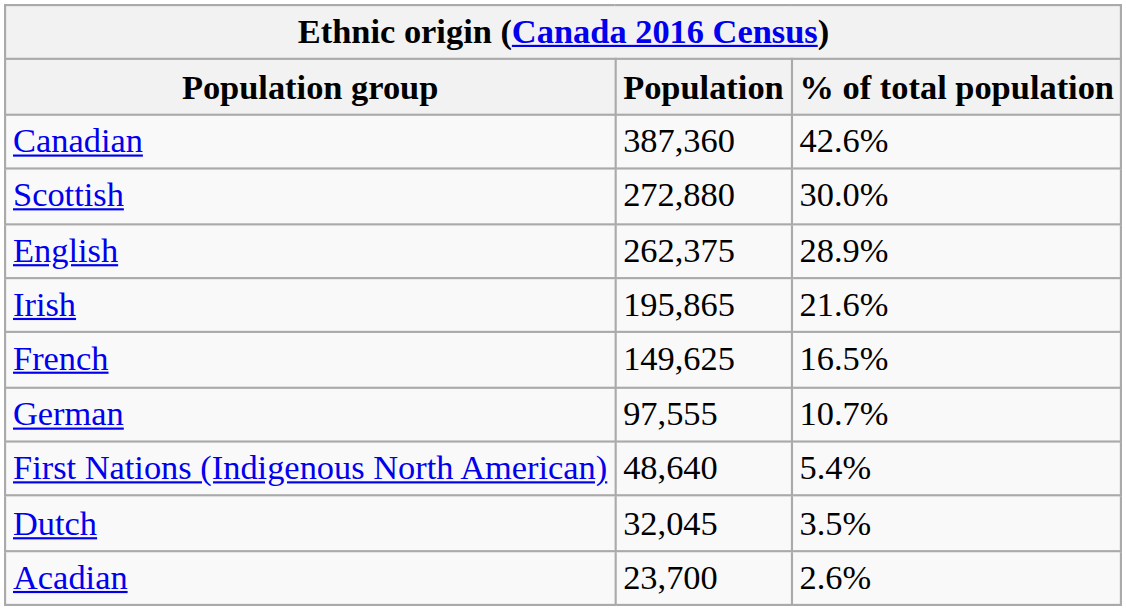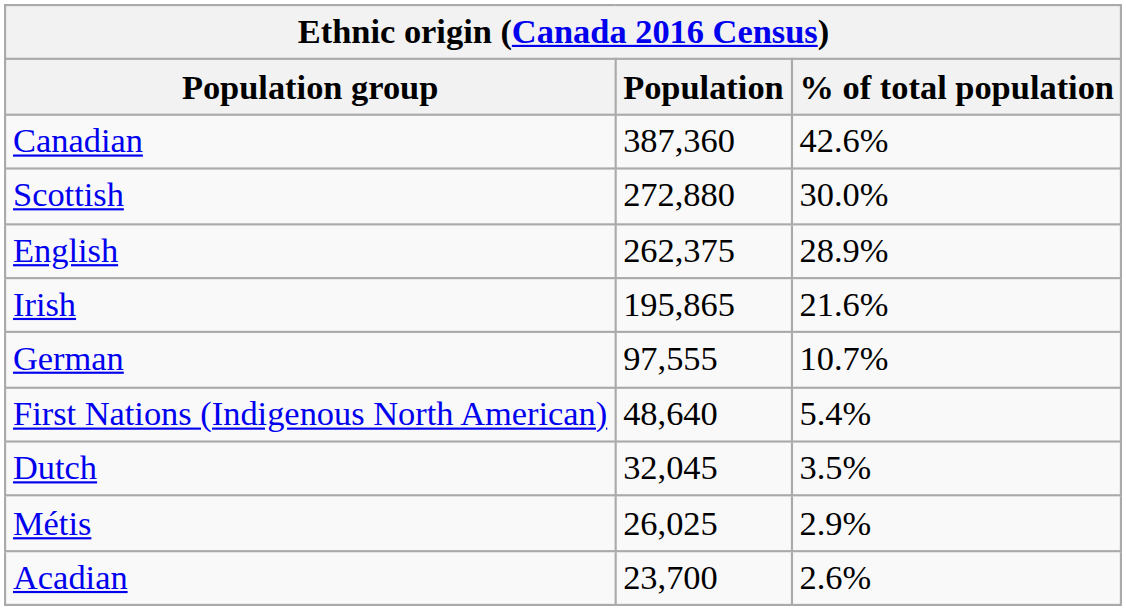 <table class="wikitable">
 <tr>
 <th colspan="3">Ethnic origin (<a href='#'>Canada 2016 Census</a>)</th>
 </tr>
 <tr>
 <th>Population group</th>
 <th>Population</th>
 <th>% of total population</th>
 </tr>
 <tr>
 <td><a href='#'>Canadian</a></td>
 <td>387,360</td>
 <td>42.6%</td>
 </tr>
 <tr>
 <td><a href='#'>Scottish</a></td>
 <td>272,880</td>
 <td>30.0%</td>
 </tr>
 <tr>
 <td><a href='#'>English</a></td>
 <td>262,375</td>
 <td>28.9%</td>
 </tr>
 <tr>
 <td><a href='#'>Irish</a></td>
 <td>195,865</td>
 <td>21.6%</td>
 </tr>
 <tr>
-<td><a href='#'>French</a></td>
-<td>149,625</td>
-<td>16.5%</td>
-</tr>
-<tr>
 <td><a href='#'>German</a></td>
 <td>97,555</td>
 <td>10.7%</td>
 </tr>
 <tr>
 <td><a href='#'>First Nations (Indigenous North American)</a></td>
 <td>48,640</td>
 <td>5.4%</td>
 </tr>
 <tr>
 <td><a href='#'>Dutch</a></td>
 <td>32,045</td>
 <td>3.5%</td>
 </tr>
 <tr>
+<td><a href='#'>Métis</a></td>
+<td>26,025</td>
+<td>2.9%</td>
+</tr>
+<tr>
 <td><a href='#'>Acadian</a></td>
 <td>23,700</td>
 <td>2.6%</td>
 </tr>
 </table>
